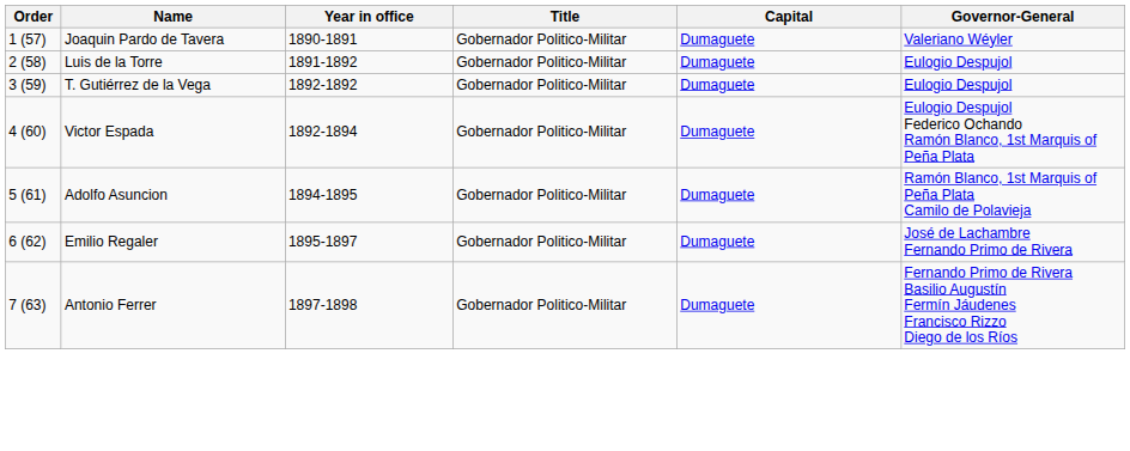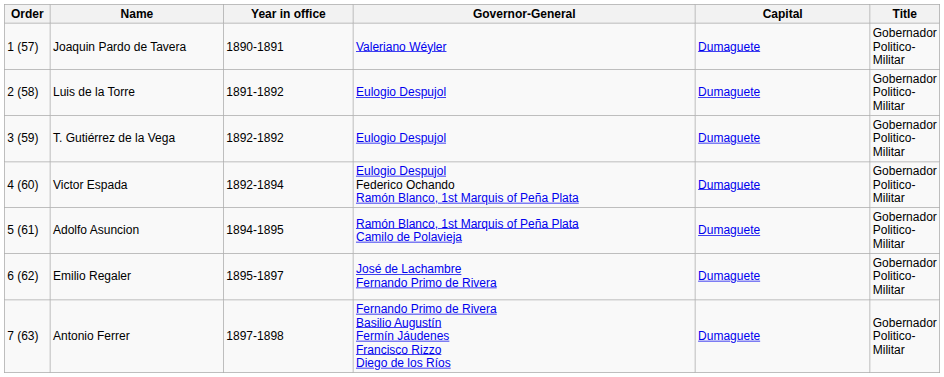 <table class="wikitable">
 <tr>
 <th width=5%>Order</th>
 <th width=20%>Name</th>
 <th width=15%>Year in office</th>
+<th width=40%>Governor-General</th>
+<th width=20%>Capital</th>
 <th width=20%>Title</th>
-<th width=20%>Capital</th>
-<th width=40%>Governor-General</th>
 </tr>
 <tr>
 <td>1 (57)</td>
 <td>Joaquin Pardo de Tavera</td>
 <td>1890-1891</td>
+<td><a href='#'>Valeriano Wéyler</a></td>
+<td><a href='#'>Dumaguete</a></td>
 <td>Gobernador Politico-Militar</td>
-<td><a href='#'>Dumaguete</a></td>
-<td><a href='#'>Valeriano Wéyler</a></td>
 </tr>
 <tr>
 <td>2 (58)</td>
 <td>Luis de la Torre</td>
 <td>1891-1892</td>
+<td><a href='#'>Eulogio Despujol</a></td>
+<td><a href='#'>Dumaguete</a></td>
 <td>Gobernador Politico-Militar</td>
-<td><a href='#'>Dumaguete</a></td>
-<td><a href='#'>Eulogio Despujol</a></td>
 </tr>
 <tr>
 <td>3 (59)</td>
 <td>T. Gutiérrez de la Vega</td>
 <td>1892-1892</td>
+<td><a href='#'>Eulogio Despujol</a></td>
+<td><a href='#'>Dumaguete</a></td>
 <td>Gobernador Politico-Militar</td>
-<td><a href='#'>Dumaguete</a></td>
-<td><a href='#'>Eulogio Despujol</a></td>
 </tr>
 <tr>
 <td>4 (60)</td>
 <td>Victor Espada</td>
 <td>1892-1894</td>
+<td><a href='#'>Eulogio Despujol</a><br>Federico Ochando<br><a href='#'>Ramón Blanco, 1st Marquis of Peña Plata</a></td>
+<td><a href='#'>Dumaguete</a></td>
 <td>Gobernador Politico-Militar</td>
-<td><a href='#'>Dumaguete</a></td>
-<td><a href='#'>Eulogio Despujol</a><br>Federico Ochando<br><a href='#'>Ramón Blanco, 1st Marquis of Peña Plata</a></td>
 </tr>
 <tr>
 <td>5 (61)</td>
 <td>Adolfo Asuncion</td>
 <td>1894-1895</td>
+<td><a href='#'>Ramón Blanco, 1st Marquis of Peña Plata</a><br><a href='#'>Camilo de Polavieja</a></td>
+<td><a href='#'>Dumaguete</a></td>
 <td>Gobernador Politico-Militar</td>
-<td><a href='#'>Dumaguete</a></td>
-<td><a href='#'>Ramón Blanco, 1st Marquis of Peña Plata</a><br><a href='#'>Camilo de Polavieja</a></td>
 </tr>
 <tr>
 <td>6 (62)</td>
 <td>Emilio Regaler</td>
 <td>1895-1897</td>
+<td><a href='#'>José de Lachambre</a><br><a href='#'>Fernando Primo de Rivera</a></td>
+<td><a href='#'>Dumaguete</a></td>
 <td>Gobernador Politico-Militar</td>
-<td><a href='#'>Dumaguete</a></td>
-<td><a href='#'>José de Lachambre</a><br><a href='#'>Fernando Primo de Rivera</a></td>
 </tr>
 <tr>
 <td>7 (63)</td>
 <td>Antonio Ferrer</td>
 <td>1897-1898</td>
+<td><a href='#'>Fernando Primo de Rivera</a><br><a href='#'>Basilio Augustín</a><br><a href='#'>Fermín Jáudenes</a><br><a href='#'>Francisco Rizzo</a><br><a href='#'>Diego de los Ríos</a></td>
+<td><a href='#'>Dumaguete</a></td>
 <td>Gobernador Politico-Militar</td>
-<td><a href='#'>Dumaguete</a></td>
-<td><a href='#'>Fernando Primo de Rivera</a><br><a href='#'>Basilio Augustín</a><br><a href='#'>Fermín Jáudenes</a><br><a href='#'>Francisco Rizzo</a><br><a href='#'>Diego de los Ríos</a></td>
 </tr>
 </table>
